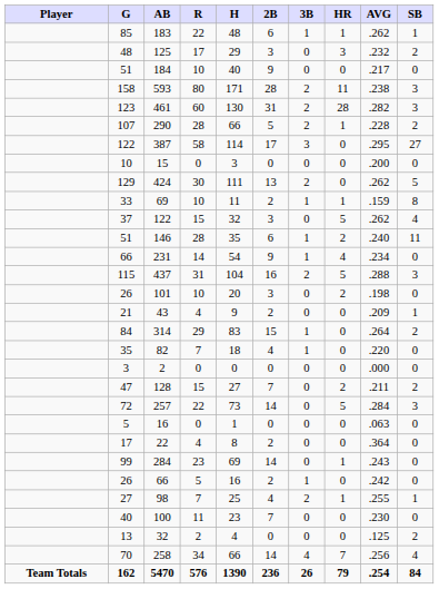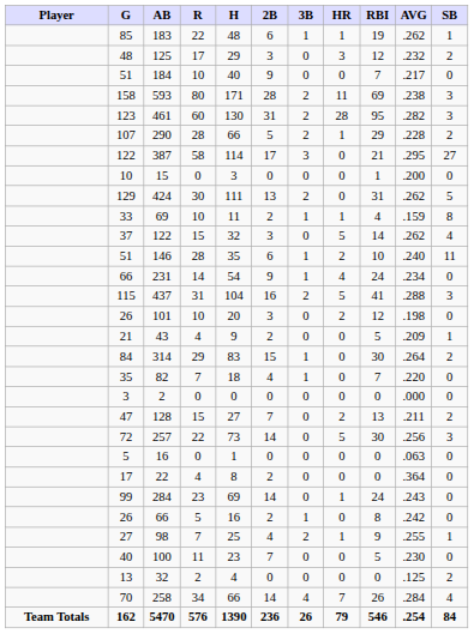 <table class="wikitable" style="text-align:center;">
 <tr>
 <th style="background:#ddf; width:20%;">Player</th>
 <th style="background:#ddf; width:7%;">G</th>
 <th style="background:#ddf; width:7%;">AB</th>
 <th style="background:#ddf; width:7%;">R</th>
 <th style="background:#ddf; width:7%;">H</th>
 <th style="background:#ddf; width:7%;">2B</th>
 <th style="background:#ddf; width:7%;">3B</th>
 <th style="background:#ddf; width:7%;">HR</th>
+<th style="background:#ddf; width:7%;">RBI</th>
 <th style="background:#ddf; width:7%;">AVG</th>
 <th style="background:#ddf; width:7%;">SB</th>
 </tr>
 <tr>
 <td align=left></td>
 <td>85</td>
 <td>183</td>
 <td>22</td>
 <td>48</td>
 <td>6</td>
 <td>1</td>
 <td>1</td>
+<td>19</td>
 <td>.262</td>
 <td>1</td>
 </tr>
 <tr>
 <td align=left></td>
 <td>48</td>
 <td>125</td>
 <td>17</td>
 <td>29</td>
 <td>3</td>
 <td>0</td>
 <td>3</td>
+<td>12</td>
 <td>.232</td>
 <td>2</td>
 </tr>
 <tr>
 <td align=left></td>
 <td>51</td>
 <td>184</td>
 <td>10</td>
 <td>40</td>
 <td>9</td>
 <td>0</td>
 <td>0</td>
+<td>7</td>
 <td>.217</td>
 <td>0</td>
 </tr>
 <tr>
 <td align=left></td>
 <td>158</td>
 <td>593</td>
 <td>80</td>
 <td>171</td>
 <td>28</td>
 <td>2</td>
 <td>11</td>
+<td>69</td>
 <td>.238</td>
 <td>3</td>
 </tr>
 <tr>
 <td align=left></td>
 <td>123</td>
 <td>461</td>
 <td>60</td>
 <td>130</td>
 <td>31</td>
 <td>2</td>
 <td>28</td>
+<td>95</td>
 <td>.282</td>
 <td>3</td>
 </tr>
 <tr>
 <td align=left></td>
 <td>107</td>
 <td>290</td>
 <td>28</td>
 <td>66</td>
 <td>5</td>
 <td>2</td>
 <td>1</td>
+<td>29</td>
 <td>.228</td>
 <td>2</td>
 </tr>
 <tr>
 <td align=left></td>
 <td>122</td>
 <td>387</td>
 <td>58</td>
 <td>114</td>
 <td>17</td>
 <td>3</td>
 <td>0</td>
+<td>21</td>
 <td>.295</td>
 <td>27</td>
 </tr>
 <tr>
 <td align=left></td>
 <td>10</td>
 <td>15</td>
 <td>0</td>
 <td>3</td>
 <td>0</td>
 <td>0</td>
 <td>0</td>
+<td>1</td>
 <td>.200</td>
 <td>0</td>
 </tr>
 <tr>
 <td align=left></td>
 <td>129</td>
 <td>424</td>
 <td>30</td>
 <td>111</td>
 <td>13</td>
 <td>2</td>
 <td>0</td>
+<td>31</td>
 <td>.262</td>
 <td>5</td>
 </tr>
 <tr>
 <td align=left></td>
 <td>33</td>
 <td>69</td>
 <td>10</td>
 <td>11</td>
 <td>2</td>
 <td>1</td>
 <td>1</td>
+<td>4</td>
 <td>.159</td>
 <td>8</td>
 </tr>
 <tr>
 <td align=left></td>
 <td>37</td>
 <td>122</td>
 <td>15</td>
 <td>32</td>
 <td>3</td>
 <td>0</td>
 <td>5</td>
+<td>14</td>
 <td>.262</td>
 <td>4</td>
 </tr>
 <tr>
 <td align=left></td>
 <td>51</td>
 <td>146</td>
 <td>28</td>
 <td>35</td>
 <td>6</td>
 <td>1</td>
 <td>2</td>
+<td>10</td>
 <td>.240</td>
 <td>11</td>
 </tr>
 <tr>
 <td align=left></td>
 <td>66</td>
 <td>231</td>
 <td>14</td>
 <td>54</td>
 <td>9</td>
 <td>1</td>
 <td>4</td>
+<td>24</td>
 <td>.234</td>
 <td>0</td>
 </tr>
 <tr>
 <td align=left></td>
 <td>115</td>
 <td>437</td>
 <td>31</td>
 <td>104</td>
 <td>16</td>
 <td>2</td>
 <td>5</td>
+<td>41</td>
 <td>.288</td>
 <td>3</td>
 </tr>
 <tr>
 <td align=left></td>
 <td>26</td>
 <td>101</td>
 <td>10</td>
 <td>20</td>
 <td>3</td>
 <td>0</td>
 <td>2</td>
+<td>12</td>
 <td>.198</td>
 <td>0</td>
 </tr>
 <tr>
 <td align=left></td>
 <td>21</td>
 <td>43</td>
 <td>4</td>
 <td>9</td>
 <td>2</td>
 <td>0</td>
 <td>0</td>
+<td>5</td>
 <td>.209</td>
 <td>1</td>
 </tr>
 <tr>
 <td align=left></td>
 <td>84</td>
 <td>314</td>
 <td>29</td>
 <td>83</td>
 <td>15</td>
 <td>1</td>
 <td>0</td>
+<td>30</td>
 <td>.264</td>
 <td>2</td>
 </tr>
 <tr>
 <td align=left></td>
 <td>35</td>
 <td>82</td>
 <td>7</td>
 <td>18</td>
 <td>4</td>
 <td>1</td>
 <td>0</td>
+<td>7</td>
 <td>.220</td>
 <td>0</td>
 </tr>
 <tr>
 <td align=left></td>
 <td>3</td>
 <td>2</td>
+<td>0</td>
 <td>0</td>
 <td>0</td>
 <td>0</td>
 <td>0</td>
 <td>0</td>
 <td>.000</td>
 <td>0</td>
 </tr>
 <tr>
 <td align=left></td>
 <td>47</td>
 <td>128</td>
 <td>15</td>
 <td>27</td>
 <td>7</td>
 <td>0</td>
 <td>2</td>
+<td>13</td>
 <td>.211</td>
 <td>2</td>
 </tr>
 <tr>
 <td align=left></td>
 <td>72</td>
 <td>257</td>
 <td>22</td>
 <td>73</td>
 <td>14</td>
 <td>0</td>
 <td>5</td>
-<td>.284</td>
+<td>30</td>
+<td>.256</td>
 <td>3</td>
 </tr>
 <tr>
 <td align=left></td>
 <td>5</td>
 <td>16</td>
 <td>0</td>
 <td>1</td>
+<td>0</td>
 <td>0</td>
 <td>0</td>
 <td>0</td>
 <td>.063</td>
 <td>0</td>
 </tr>
 <tr>
 <td align=left></td>
 <td>17</td>
 <td>22</td>
 <td>4</td>
 <td>8</td>
 <td>2</td>
 <td>0</td>
 <td>0</td>
+<td>0</td>
 <td>.364</td>
 <td>0</td>
 </tr>
 <tr>
 <td align=left></td>
 <td>99</td>
 <td>284</td>
 <td>23</td>
 <td>69</td>
 <td>14</td>
 <td>0</td>
 <td>1</td>
+<td>24</td>
 <td>.243</td>
 <td>0</td>
 </tr>
 <tr>
 <td align=left></td>
 <td>26</td>
 <td>66</td>
 <td>5</td>
 <td>16</td>
 <td>2</td>
 <td>1</td>
 <td>0</td>
+<td>8</td>
 <td>.242</td>
 <td>0</td>
 </tr>
 <tr>
 <td align=left></td>
 <td>27</td>
 <td>98</td>
 <td>7</td>
 <td>25</td>
 <td>4</td>
 <td>2</td>
 <td>1</td>
+<td>9</td>
 <td>.255</td>
 <td>1</td>
 </tr>
 <tr>
 <td align=left></td>
 <td>40</td>
 <td>100</td>
 <td>11</td>
 <td>23</td>
 <td>7</td>
 <td>0</td>
 <td>0</td>
+<td>5</td>
 <td>.230</td>
 <td>0</td>
 </tr>
 <tr>
 <td align=left></td>
 <td>13</td>
 <td>32</td>
 <td>2</td>
 <td>4</td>
+<td>0</td>
 <td>0</td>
 <td>0</td>
 <td>0</td>
 <td>.125</td>
 <td>2</td>
 </tr>
 <tr>
 <td align=left></td>
 <td>70</td>
 <td>258</td>
 <td>34</td>
 <td>66</td>
 <td>14</td>
 <td>4</td>
 <td>7</td>
-<td>.256</td>
+<td>26</td>
+<td>.284</td>
 <td>4</td>
 </tr>
 <tr class="sortbottom">
 <td><strong>Team Totals</strong></td>
 <td><strong>162</strong></td>
 <td><strong>5470</strong></td>
 <td><strong>576</strong></td>
 <td><strong>1390</strong></td>
 <td><strong>236</strong></td>
 <td><strong>26</strong></td>
 <td><strong>79</strong></td>
+<td><strong>546</strong></td>
 <td><strong>.254</strong></td>
 <td><strong>84</strong></td>
 </tr>
 </table>
